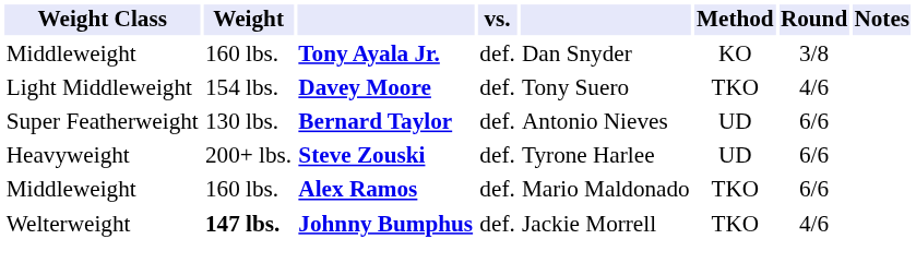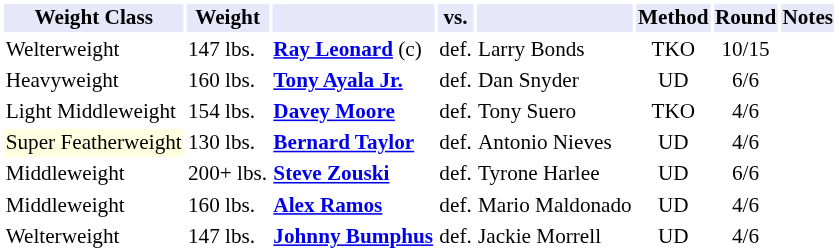 <table class="toccolours" style="font-size: 85%;">
 <tr>
 <th style="background:#e6e8fa; color:#000; text-align:center;">Weight Class</th>
 <th style="background:#e6e8fa; color:#000; text-align:center;">Weight</th>
 <th style="background:#e6e8fa; color:#000; text-align:center;"></th>
 <th style="background:#e6e8fa; color:#000; text-align:center;">vs.</th>
 <th style="background:#e6e8fa; color:#000; text-align:center;"></th>
 <th style="background:#e6e8fa; color:#000; text-align:center;">Method</th>
 <th style="background:#e6e8fa; color:#000; text-align:center;">Round</th>
 <th style="background:#e6e8fa; color:#000; text-align:center;">Notes</th>
 </tr>
 <tr>
-<td>Middleweight</td>
+<td>Welterweight</td>
+<td>147 lbs.</td>
+<td><strong><a href='#'>Ray Leonard</a></strong> (c)</td>
+<td>def.</td>
+<td>Larry Bonds</td>
+<td align=center>TKO</td>
+<td align=center>10/15</td>
+<td></td>
+</tr>
+<tr>
+<td>Heavyweight</td>
 <td>160 lbs.</td>
 <td><strong><a href='#'>Tony Ayala Jr.</a></strong></td>
 <td>def.</td>
 <td>Dan Snyder</td>
-<td align=center>KO</td>
-<td align=center>3/8</td>
+<td align=center>UD</td>
+<td align=center>6/6</td>
 </tr>
 <tr>
 <td>Light Middleweight</td>
 <td>154 lbs.</td>
 <td><strong><a href='#'>Davey Moore</a></strong></td>
 <td>def.</td>
 <td>Tony Suero</td>
 <td align=center>TKO</td>
 <td align=center>4/6</td>
 </tr>
 <tr>
-<td>Super Featherweight</td>
+<td style="background: lightyellow;">Super Featherweight</td>
 <td>130 lbs.</td>
 <td><strong><a href='#'>Bernard Taylor</a></strong></td>
 <td>def.</td>
 <td>Antonio Nieves</td>
 <td align=center>UD</td>
-<td align=center>6/6</td>
+<td align=center>4/6</td>
 </tr>
 <tr>
-<td>Heavyweight</td>
+<td>Middleweight</td>
 <td>200+ lbs.</td>
 <td><strong><a href='#'>Steve Zouski</a></strong></td>
 <td>def.</td>
 <td>Tyrone Harlee</td>
 <td align=center>UD</td>
 <td align=center>6/6</td>
 </tr>
 <tr>
 <td>Middleweight</td>
 <td>160 lbs.</td>
 <td><strong><a href='#'>Alex Ramos</a></strong></td>
 <td>def.</td>
 <td>Mario Maldonado</td>
-<td align=center>TKO</td>
-<td align=center>6/6</td>
+<td align=center>UD</td>
+<td align=center>4/6</td>
 </tr>
 <tr>
 <td>Welterweight</td>
-<td><strong>147 lbs.</strong></td>
+<td>147 lbs.</td>
 <td><strong><a href='#'>Johnny Bumphus</a></strong></td>
 <td>def.</td>
 <td>Jackie Morrell</td>
-<td align=center>TKO</td>
+<td align=center>UD</td>
 <td align=center>4/6</td>
 </tr>
 </table>
